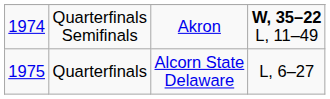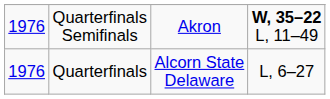 <table class="wikitable" style="text-align:center;">
 <tr>
 </tr>
 <tr>
-<td><a href='#'>1974</a></td>
+<td><a href='#'>1976</a></td>
 <td>Quarterfinals<br>Semifinals</td>
 <td><a href='#'>Akron</a></td>
 <td><strong>W, 35–22</strong><br>L, 11–49</td>
 </tr>
 <tr>
-<td><a href='#'>1975</a></td>
+<td><a href='#'>1976</a></td>
 <td>Quarterfinals</td>
 <td><a href='#'>Alcorn State</a><br><a href='#'>Delaware</a></td>
 <td>L, 6–27</td>
 </tr>
 </table>
